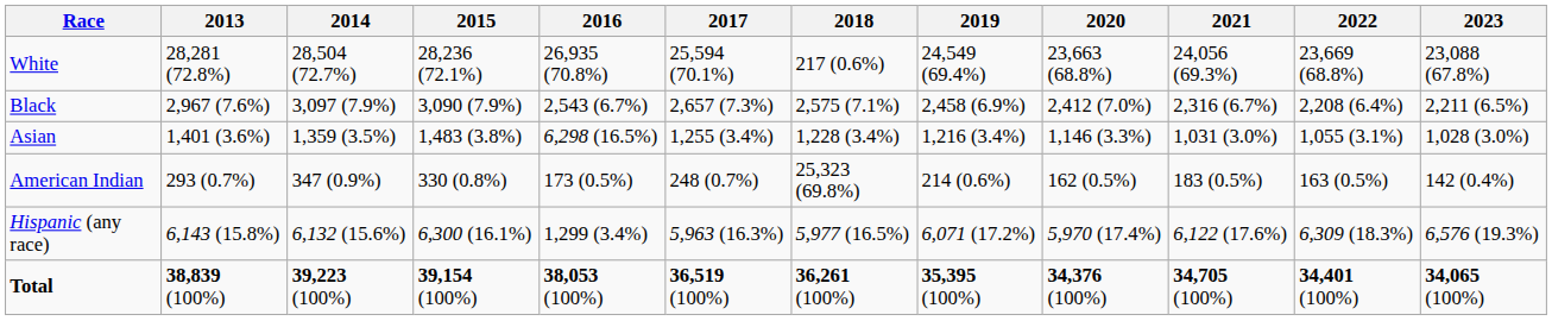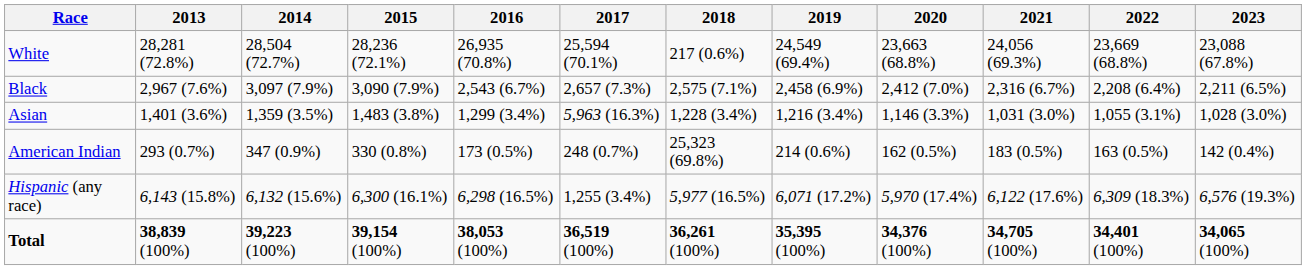 <table class="wikitable plainrowheaders sortable collapsible collapsed" style="text-align:left;">
 <tr>
 <th><a href='#'>Race</a></th>
 <th>2013</th>
 <th>2014</th>
 <th>2015</th>
 <th>2016</th>
 <th>2017</th>
 <th>2018</th>
 <th>2019</th>
 <th>2020</th>
 <th>2021</th>
 <th>2022</th>
 <th>2023</th>
 </tr>
 <tr>
 <td><a href='#'>White</a></td>
 <td>28,281 (72.8%)</td>
 <td>28,504 (72.7%)</td>
 <td>28,236 (72.1%)</td>
 <td>26,935 (70.8%)</td>
 <td>25,594 (70.1%)</td>
 <td>217 (0.6%)</td>
 <td>24,549 (69.4%)</td>
 <td>23,663 (68.8%)</td>
 <td>24,056 (69.3%)</td>
 <td>23,669 (68.8%)</td>
 <td>23,088 (67.8%)</td>
 </tr>
 <tr>
 <td><a href='#'>Black</a></td>
 <td>2,967 (7.6%)</td>
 <td>3,097 (7.9%)</td>
 <td>3,090 (7.9%)</td>
 <td>2,543 (6.7%)</td>
 <td>2,657 (7.3%)</td>
 <td>2,575 (7.1%)</td>
 <td>2,458 (6.9%)</td>
 <td>2,412 (7.0%)</td>
 <td>2,316 (6.7%)</td>
 <td>2,208 (6.4%)</td>
 <td>2,211 (6.5%)</td>
 </tr>
 <tr>
 <td><a href='#'>Asian</a></td>
 <td>1,401 (3.6%)</td>
 <td>1,359 (3.5%)</td>
 <td>1,483 (3.8%)</td>
-<td><em>6,298</em> (16.5%)</td>
-<td>1,255 (3.4%)</td>
+<td>1,299 (3.4%)</td>
+<td><em>5,963</em> (16.3%)</td>
 <td>1,228 (3.4%)</td>
 <td>1,216 (3.4%)</td>
 <td>1,146 (3.3%)</td>
 <td>1,031 (3.0%)</td>
 <td>1,055 (3.1%)</td>
 <td>1,028 (3.0%)</td>
 </tr>
 <tr>
 <td><a href='#'>American Indian</a></td>
 <td>293 (0.7%)</td>
 <td>347 (0.9%)</td>
 <td>330 (0.8%)</td>
 <td>173 (0.5%)</td>
 <td>248 (0.7%)</td>
 <td>25,323 (69.8%)</td>
 <td>214 (0.6%)</td>
 <td>162 (0.5%)</td>
 <td>183 (0.5%)</td>
 <td>163 (0.5%)</td>
 <td>142 (0.4%)</td>
 </tr>
 <tr>
 <td><em><a href='#'>Hispanic</a></em> (any race)</td>
 <td><em>6,143</em> (15.8%)</td>
 <td><em>6,132</em> (15.6%)</td>
 <td><em>6,300</em> (16.1%)</td>
-<td>1,299 (3.4%)</td>
-<td><em>5,963</em> (16.3%)</td>
+<td><em>6,298</em> (16.5%)</td>
+<td>1,255 (3.4%)</td>
 <td><em>5,977</em> (16.5%)</td>
 <td><em>6,071</em> (17.2%)</td>
 <td><em>5,970</em> (17.4%)</td>
 <td><em>6,122</em> (17.6%)</td>
 <td><em>6,309</em> (18.3%)</td>
 <td><em>6,576</em> (19.3%)</td>
 </tr>
 <tr>
 <td><strong>Total</strong></td>
 <td><strong>38,839</strong> (100%)</td>
 <td><strong>39,223</strong> (100%)</td>
 <td><strong>39,154</strong> (100%)</td>
 <td><strong>38,053</strong> (100%)</td>
 <td><strong>36,519</strong> (100%)</td>
 <td><strong>36,261</strong> (100%)</td>
 <td><strong>35,395</strong> (100%)</td>
 <td><strong>34,376</strong> (100%)</td>
 <td><strong>34,705</strong> (100%)</td>
 <td><strong>34,401</strong> (100%)</td>
 <td><strong>34,065</strong> (100%)</td>
 </tr>
 </table>
